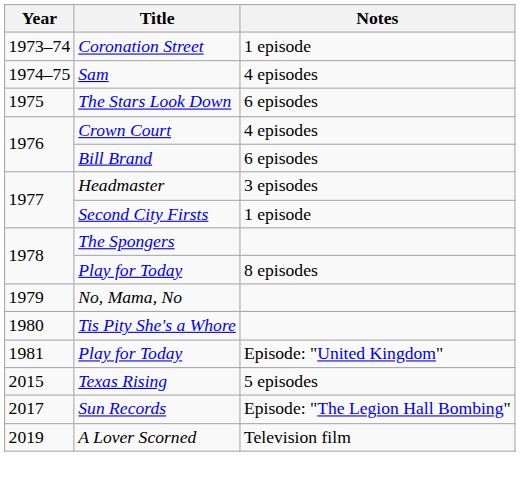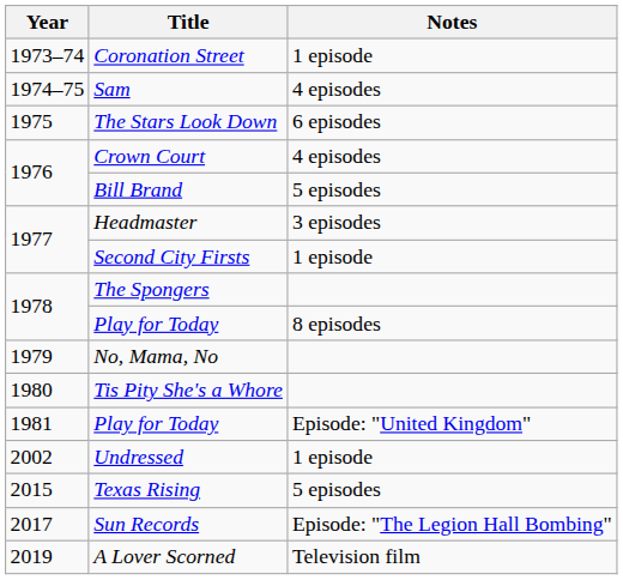 <table class="wikitable">
 <tr>
 <th>Year</th>
 <th>Title</th>
 <th>Notes</th>
 </tr>
 <tr>
 <td>1973–74</td>
 <td><em><a href='#'>Coronation Street</a></em></td>
 <td>1 episode</td>
 </tr>
 <tr>
 <td>1974–75</td>
 <td><em><a href='#'>Sam</a></em></td>
 <td>4 episodes</td>
 </tr>
 <tr>
 <td>1975</td>
 <td><em><a href='#'>The Stars Look Down</a></em></td>
 <td>6 episodes</td>
 </tr>
 <tr>
 <td rowspan=2>1976</td>
 <td><em><a href='#'>Crown Court</a></em></td>
 <td>4 episodes</td>
 </tr>
 <tr>
 <td><em><a href='#'>Bill Brand</a></em></td>
-<td>6 episodes</td>
+<td>5 episodes</td>
 </tr>
 <tr>
 <td rowspan=2>1977</td>
 <td><em>Headmaster</em></td>
 <td>3 episodes</td>
 </tr>
 <tr>
 <td><em><a href='#'>Second City Firsts</a></em></td>
 <td>1 episode</td>
 </tr>
 <tr>
 <td rowspan=2>1978</td>
 <td><em><a href='#'>The Spongers</a></em></td>
 <td></td>
 </tr>
 <tr>
 <td><em><a href='#'>Play for Today</a></em></td>
 <td>8 episodes</td>
 </tr>
 <tr>
 <td>1979</td>
 <td><em>No, Mama, No</em></td>
 <td></td>
 </tr>
 <tr>
 <td>1980</td>
 <td><em><a href='#'>Tis Pity She's a Whore</a></em></td>
 <td></td>
 </tr>
 <tr>
 <td>1981</td>
 <td><em><a href='#'>Play for Today</a></em></td>
 <td>Episode: "<a href='#'>United Kingdom</a>"</td>
 </tr>
 <tr>
+<td>2002</td>
+<td><em><a href='#'>Undressed</a></em></td>
+<td>1 episode</td>
+</tr>
+<tr>
 <td>2015</td>
 <td><em><a href='#'>Texas Rising</a></em></td>
 <td>5 episodes</td>
 </tr>
 <tr>
 <td>2017</td>
 <td><em><a href='#'>Sun Records</a></em></td>
 <td>Episode: "<a href='#'>The Legion Hall Bombing</a>"</td>
 </tr>
 <tr>
 <td>2019</td>
 <td><em>A Lover Scorned</em></td>
 <td>Television film</td>
 </tr>
 </table>
